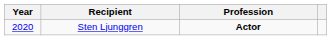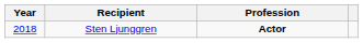 <table class="wikitable" style="text-align:center;">
 <tr>
 <th scope="col" style="width:8%;">Year</th>
 <th scope="col" style="width:30%;">Recipient</th>
 <th scope="col" style="width:30%;">Profession</th>
 <th scope="col" style="width:2%;"></th>
 </tr>
 <tr>
-<td align="center" rowspan=1><a href='#'>2020</a></td>
+<td align="center" rowspan=1><a href='#'>2018</a></td>
 <td align="center"><a href='#'>Sten Ljunggren</a></td>
 <td align="center"><strong>Actor</strong></td>
 <td rowspan="1"></td>
 </tr>
 </table>
